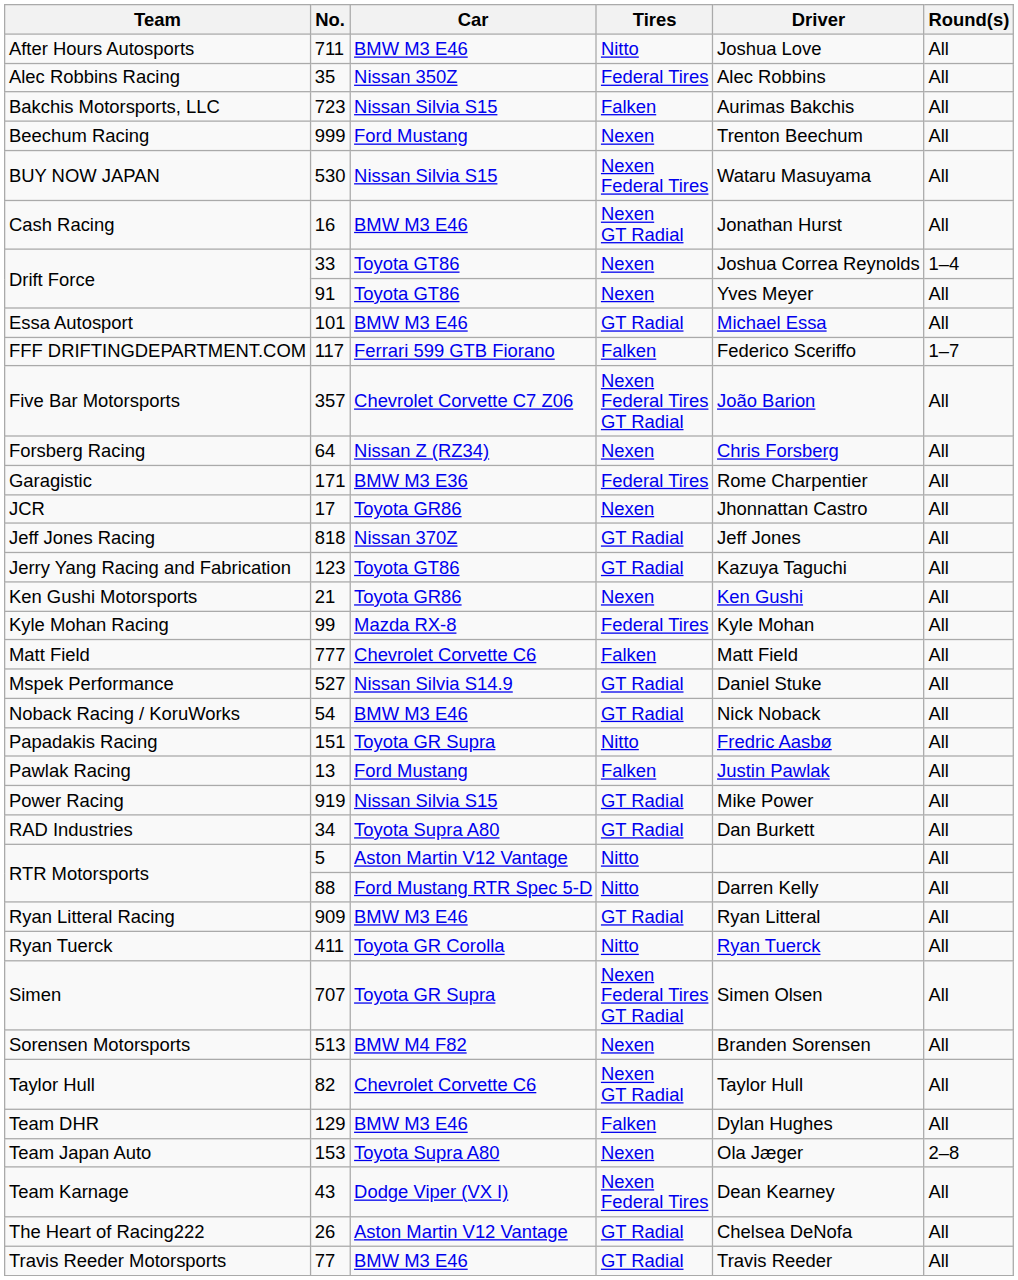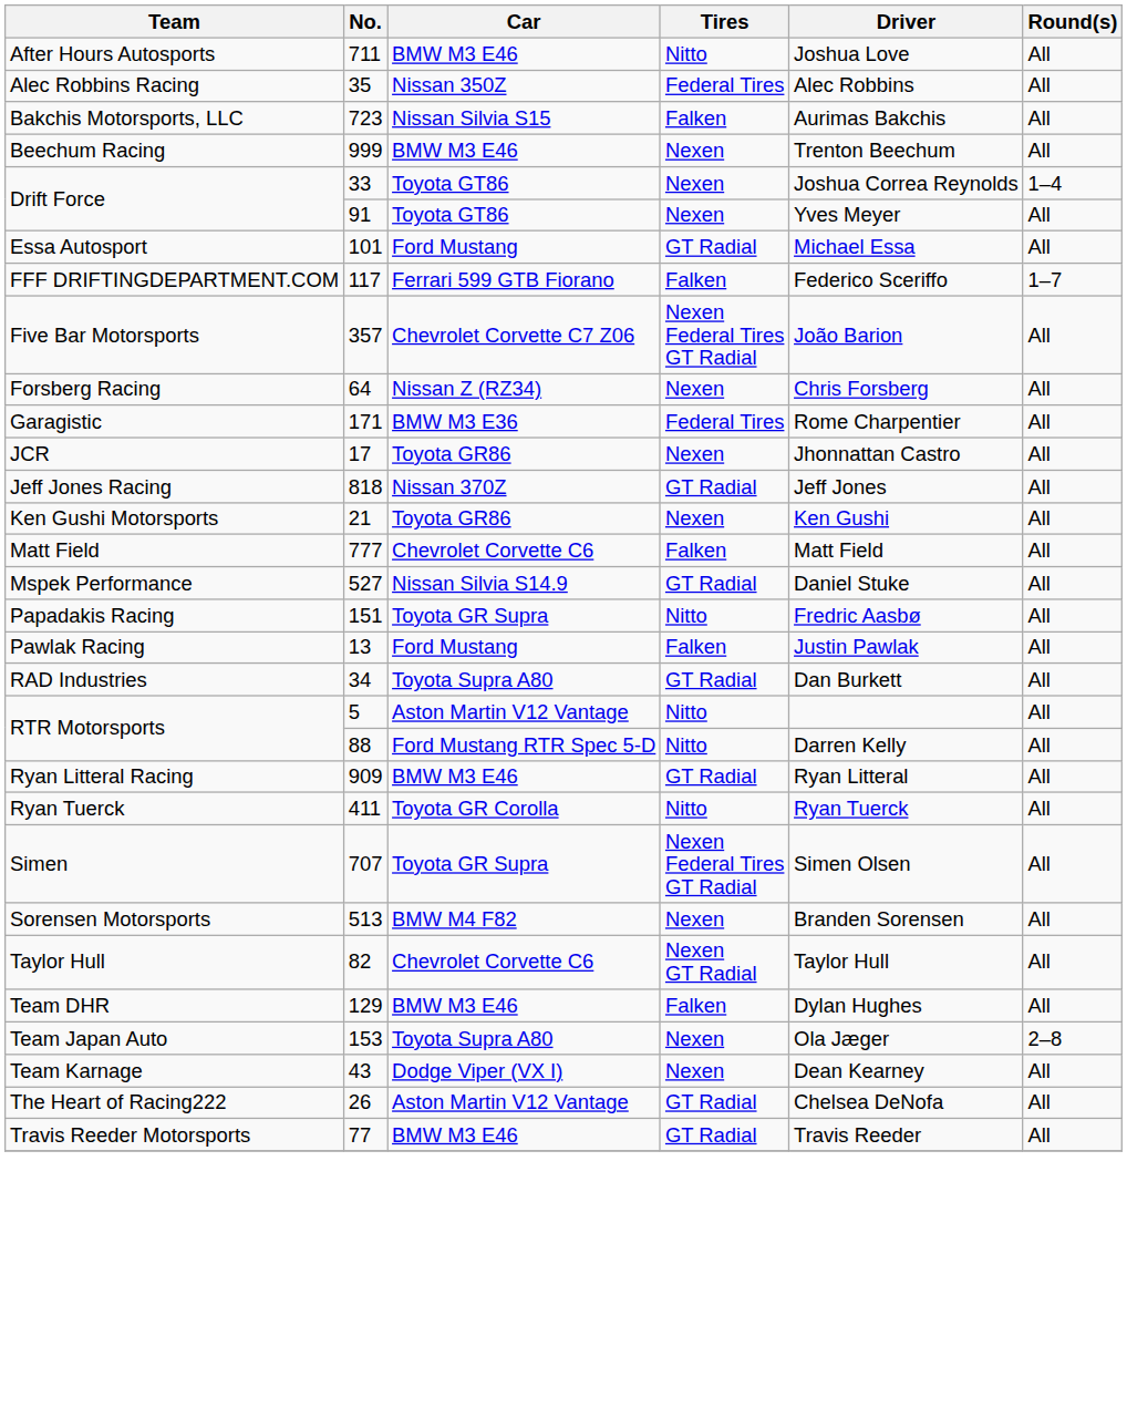 <table class="wikitable" style="font-size: 90%;">
 <tr>
 <th>Team</th>
 <th>No.</th>
 <th>Car</th>
 <th>Tires</th>
 <th>Driver</th>
 <th>Round(s)</th>
 </tr>
 <tr>
 <td>After Hours Autosports</td>
 <td>711</td>
 <td><a href='#'>BMW M3 E46</a></td>
 <td><a href='#'>Nitto</a></td>
 <td> Joshua Love </td>
 <td>All</td>
 </tr>
 <tr>
 <td>Alec Robbins Racing</td>
 <td>35</td>
 <td><a href='#'>Nissan 350Z</a></td>
 <td><a href='#'>Federal Tires</a></td>
 <td> Alec Robbins</td>
 <td>All</td>
 </tr>
 <tr>
 <td>Bakchis Motorsports, LLC</td>
 <td>723</td>
 <td><a href='#'>Nissan Silvia S15</a></td>
 <td><a href='#'>Falken</a></td>
 <td> Aurimas Bakchis</td>
 <td>All</td>
 </tr>
 <tr>
 <td>Beechum Racing</td>
 <td>999</td>
-<td><a href='#'>Ford Mustang</a></td>
+<td><a href='#'>BMW M3 E46</a></td>
 <td><a href='#'>Nexen</a></td>
 <td> Trenton Beechum</td>
-<td>All</td>
-</tr>
-<tr>
-<td>BUY NOW JAPAN</td>
-<td>530</td>
-<td><a href='#'>Nissan Silvia S15</a></td>
-<td><a href='#'>Nexen</a><br><a href='#'>Federal Tires</a></td>
-<td> Wataru Masuyama</td>
-<td>All</td>
-</tr>
-<tr>
-<td>Cash Racing</td>
-<td>16</td>
-<td><a href='#'>BMW M3 E46</a></td>
-<td><a href='#'>Nexen</a><br><a href='#'>GT Radial</a></td>
-<td> Jonathan Hurst</td>
 <td>All</td>
 </tr>
 <tr>
 <td rowspan=2>Drift Force</td>
 <td>33</td>
 <td><a href='#'>Toyota GT86</a></td>
 <td><a href='#'>Nexen</a></td>
 <td> Joshua Correa Reynolds</td>
 <td>1–4</td>
 </tr>
 <tr>
 <td>91</td>
 <td><a href='#'>Toyota GT86</a></td>
 <td><a href='#'>Nexen</a></td>
 <td> Yves Meyer</td>
 <td>All</td>
 </tr>
 <tr>
 <td>Essa Autosport</td>
 <td>101</td>
-<td><a href='#'>BMW M3 E46</a></td>
+<td><a href='#'>Ford Mustang</a></td>
 <td><a href='#'>GT Radial</a></td>
 <td> <a href='#'>Michael Essa</a></td>
 <td>All</td>
 </tr>
 <tr>
 <td>FFF DRIFTINGDEPARTMENT.COM</td>
 <td>117</td>
 <td><a href='#'>Ferrari 599 GTB Fiorano</a></td>
 <td><a href='#'>Falken</a></td>
 <td> Federico Sceriffo</td>
 <td>1–7</td>
 </tr>
 <tr>
 <td>Five Bar Motorsports</td>
 <td>357</td>
 <td><a href='#'>Chevrolet Corvette C7 Z06</a></td>
 <td><a href='#'>Nexen</a><br><a href='#'>Federal Tires</a><br><a href='#'>GT Radial</a></td>
 <td> <a href='#'>João Barion</a></td>
 <td>All</td>
 </tr>
 <tr>
 <td>Forsberg Racing</td>
 <td>64</td>
 <td><a href='#'>Nissan Z (RZ34)</a></td>
 <td><a href='#'>Nexen</a></td>
 <td> <a href='#'>Chris Forsberg</a></td>
 <td>All</td>
 </tr>
 <tr>
 <td>Garagistic</td>
 <td>171</td>
 <td><a href='#'>BMW M3 E36</a></td>
 <td><a href='#'>Federal Tires</a></td>
 <td> Rome Charpentier</td>
 <td>All</td>
 </tr>
 <tr>
 <td>JCR</td>
 <td>17</td>
 <td><a href='#'>Toyota GR86</a></td>
 <td><a href='#'>Nexen</a></td>
 <td> Jhonnattan Castro</td>
 <td>All</td>
 </tr>
 <tr>
 <td>Jeff Jones Racing</td>
 <td>818</td>
 <td><a href='#'>Nissan 370Z</a></td>
 <td><a href='#'>GT Radial</a></td>
 <td> Jeff Jones</td>
 <td>All</td>
 </tr>
 <tr>
-<td>Jerry Yang Racing and Fabrication</td>
-<td>123</td>
-<td><a href='#'>Toyota GT86</a></td>
-<td><a href='#'>GT Radial</a></td>
-<td> Kazuya Taguchi</td>
-<td>All</td>
-</tr>
-<tr>
 <td>Ken Gushi Motorsports</td>
 <td>21</td>
 <td><a href='#'>Toyota GR86</a></td>
 <td><a href='#'>Nexen</a></td>
 <td> <a href='#'>Ken Gushi</a></td>
-<td>All</td>
-</tr>
-<tr>
-<td>Kyle Mohan Racing</td>
-<td>99</td>
-<td><a href='#'>Mazda RX-8</a></td>
-<td><a href='#'>Federal Tires</a></td>
-<td> Kyle Mohan</td>
 <td>All</td>
 </tr>
 <tr>
 <td>Matt Field</td>
 <td>777</td>
 <td><a href='#'>Chevrolet Corvette C6</a></td>
 <td><a href='#'>Falken</a></td>
 <td> Matt Field</td>
 <td>All</td>
 </tr>
 <tr>
 <td>Mspek Performance</td>
 <td>527</td>
 <td><a href='#'>Nissan Silvia S14.9</a></td>
 <td><a href='#'>GT Radial</a></td>
 <td> Daniel Stuke </td>
 <td>All</td>
 </tr>
 <tr>
-<td>Noback Racing / KoruWorks</td>
-<td>54</td>
-<td><a href='#'>BMW M3 E46</a></td>
-<td><a href='#'>GT Radial</a></td>
-<td> Nick Noback </td>
-<td>All</td>
-</tr>
-<tr>
 <td>Papadakis Racing</td>
 <td>151</td>
 <td><a href='#'>Toyota GR Supra</a></td>
 <td><a href='#'>Nitto</a></td>
 <td> <a href='#'>Fredric Aasbø</a></td>
 <td>All</td>
 </tr>
 <tr>
 <td>Pawlak Racing</td>
 <td>13</td>
 <td><a href='#'>Ford Mustang</a></td>
 <td><a href='#'>Falken</a></td>
 <td> <a href='#'>Justin Pawlak</a></td>
-<td>All</td>
-</tr>
-<tr>
-<td>Power Racing</td>
-<td>919</td>
-<td><a href='#'>Nissan Silvia S15</a></td>
-<td><a href='#'>GT Radial</a></td>
-<td> Mike Power </td>
 <td>All</td>
 </tr>
 <tr>
 <td>RAD Industries</td>
 <td>34</td>
 <td><a href='#'>Toyota Supra A80</a></td>
 <td><a href='#'>GT Radial</a></td>
 <td> Dan Burkett</td>
 <td>All</td>
 </tr>
 <tr>
 <td rowspan=2>RTR Motorsports</td>
 <td>5</td>
 <td><a href='#'>Aston Martin V12 Vantage</a></td>
 <td><a href='#'>Nitto</a></td>
 <td> </td>
 <td>All</td>
 </tr>
 <tr>
 <td>88</td>
 <td><a href='#'>Ford Mustang RTR Spec 5-D</a></td>
 <td><a href='#'>Nitto</a></td>
 <td> Darren Kelly </td>
 <td>All</td>
 </tr>
 <tr>
 <td>Ryan Litteral Racing</td>
 <td>909</td>
 <td><a href='#'>BMW M3 E46</a></td>
 <td><a href='#'>GT Radial</a></td>
 <td> Ryan Litteral</td>
 <td>All</td>
 </tr>
 <tr>
 <td>Ryan Tuerck</td>
 <td>411</td>
 <td><a href='#'>Toyota GR Corolla</a></td>
 <td><a href='#'>Nitto</a></td>
 <td> <a href='#'>Ryan Tuerck</a></td>
 <td>All</td>
 </tr>
 <tr>
 <td>Simen</td>
 <td>707</td>
 <td><a href='#'>Toyota GR Supra</a></td>
 <td><a href='#'>Nexen</a><br><a href='#'>Federal Tires</a><br><a href='#'>GT Radial</a></td>
 <td> Simen Olsen</td>
 <td>All</td>
 </tr>
 <tr>
 <td>Sorensen Motorsports</td>
 <td>513</td>
 <td><a href='#'>BMW M4 F82</a></td>
 <td><a href='#'>Nexen</a></td>
 <td> Branden Sorensen</td>
 <td>All</td>
 </tr>
 <tr>
 <td>Taylor Hull</td>
 <td>82</td>
 <td><a href='#'>Chevrolet Corvette C6</a></td>
 <td><a href='#'>Nexen</a><br><a href='#'>GT Radial</a></td>
 <td> Taylor Hull</td>
 <td>All</td>
 </tr>
 <tr>
 <td>Team DHR</td>
 <td>129</td>
 <td><a href='#'>BMW M3 E46</a></td>
 <td><a href='#'>Falken</a></td>
 <td> Dylan Hughes</td>
 <td>All</td>
 </tr>
 <tr>
 <td>Team Japan Auto</td>
 <td>153</td>
 <td><a href='#'>Toyota Supra A80</a></td>
 <td><a href='#'>Nexen</a></td>
 <td> Ola Jæger </td>
 <td>2–8</td>
 </tr>
 <tr>
 <td>Team Karnage</td>
 <td>43</td>
 <td><a href='#'>Dodge Viper (VX I)</a></td>
-<td><a href='#'>Nexen</a><br><a href='#'>Federal Tires</a></td>
+<td><a href='#'>Nexen</a></td>
 <td> Dean Kearney</td>
 <td>All</td>
 </tr>
 <tr>
 <td>The Heart of Racing222</td>
 <td>26</td>
 <td><a href='#'>Aston Martin V12 Vantage</a></td>
 <td><a href='#'>GT Radial</a></td>
 <td> Chelsea DeNofa</td>
 <td>All</td>
 </tr>
 <tr>
 <td>Travis Reeder Motorsports</td>
 <td>77</td>
 <td><a href='#'>BMW M3 E46</a></td>
 <td><a href='#'>GT Radial</a></td>
 <td> Travis Reeder</td>
 <td>All</td>
 </tr>
 <tr>
 </tr>
 </table>
